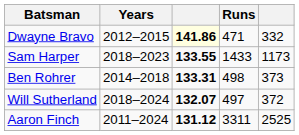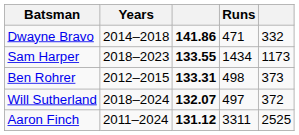 <table class="wikitable">
 <tr>
 <th>Batsman</th>
 <th>Years</th>
 <th></th>
 <th>Runs</th>
 <th></th>
 </tr>
 <tr>
 <td><a href='#'>Dwayne Bravo</a></td>
-<td>2012–2015</td>
-<td style="background: lightyellow;"><strong>141.86</strong></td>
+<td>2014–2018</td>
+<td><strong>141.86</strong></td>
 <td>471</td>
 <td>332</td>
 </tr>
 <tr>
 <td><a href='#'>Sam Harper</a></td>
 <td>2018–2023</td>
 <td><strong>133.55</strong></td>
-<td>1433</td>
+<td>1434</td>
 <td>1173</td>
 </tr>
 <tr>
 <td><a href='#'>Ben Rohrer</a></td>
-<td>2014–2018</td>
+<td>2012–2015</td>
 <td><strong>133.31</strong></td>
 <td>498</td>
 <td>373</td>
 </tr>
 <tr>
 <td><a href='#'>Will Sutherland</a></td>
 <td>2018–2024</td>
 <td><strong>132.07</strong></td>
 <td>497</td>
 <td>372</td>
 </tr>
 <tr>
 <td><a href='#'>Aaron Finch</a></td>
 <td>2011–2024</td>
 <td><strong>131.12</strong></td>
 <td>3311</td>
 <td>2525</td>
 </tr>
 </table>
